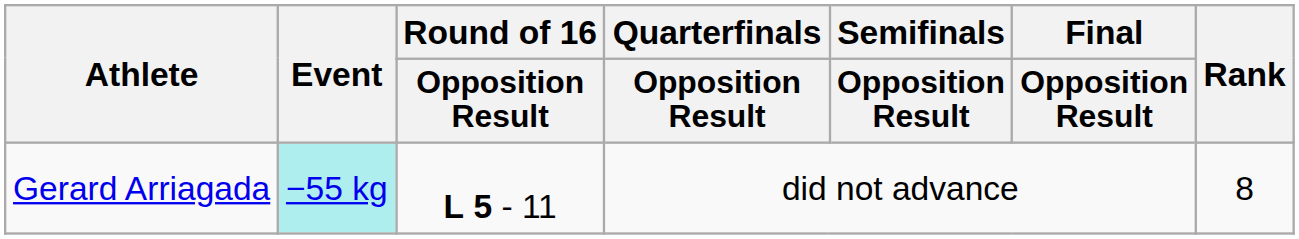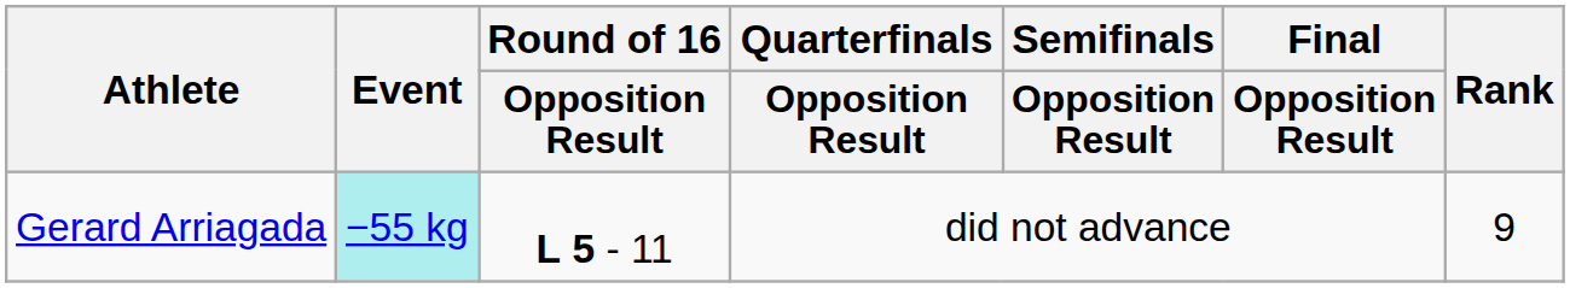 <table class="wikitable" style="font-size:90%;">
 <tr>
 <th rowspan=2>Athlete</th>
 <th rowspan=2>Event</th>
 <th>Round of 16</th>
 <th>Quarterfinals</th>
 <th>Semifinals</th>
 <th>Final</th>
 <th rowspan=2>Rank</th>
 </tr>
 <tr style="font-size:95%">
 <th>Opposition<br>Result</th>
 <th>Opposition<br>Result</th>
 <th>Opposition<br>Result</th>
 <th>Opposition<br>Result</th>
 </tr>
 <tr align=center>
 <td align=left><a href='#'>Gerard Arriagada</a></td>
 <td align=left style="background: paleturquoise;"><a href='#'>−55 kg</a></td>
 <td><br><strong>L</strong> <strong>5</strong> - 11</td>
 <td colspan=3>did not advance</td>
-<td>8</td>
+<td>9</td>
 </tr>
 </table>
